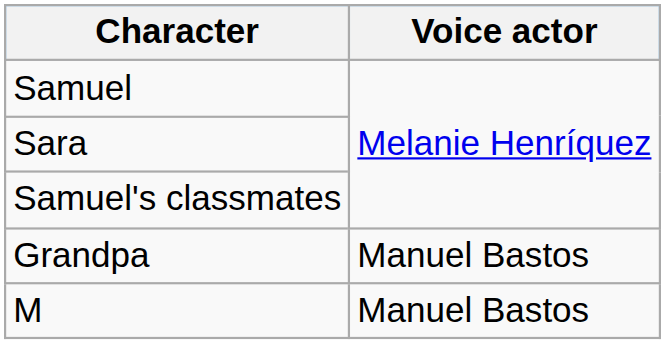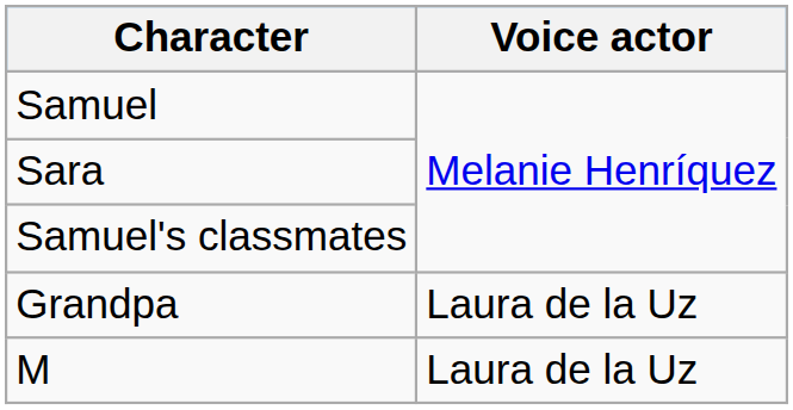 <table class="wikitable sortable">
 <tr bgcolor="#39acff">
 <th>Character</th>
 <th>Voice actor</th>
 </tr>
 <tr>
 <td>Samuel</td>
 <td rowspan="3"><a href='#'>Melanie Henríquez</a></td>
 </tr>
 <tr>
 <td>Sara</td>
 </tr>
 <tr>
 <td>Samuel's classmates</td>
 </tr>
 <tr>
 <td>Grandpa</td>
-<td>Manuel Bastos</td>
+<td>Laura de la Uz</td>
 </tr>
 <tr>
 <td>M</td>
-<td>Manuel Bastos</td>
+<td>Laura de la Uz</td>
 </tr>
 </table>
